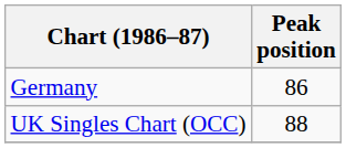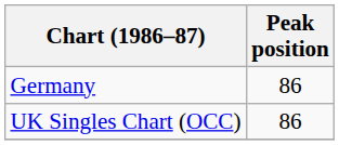 <table class="wikitable sortable">
 <tr>
 <th align="left">Chart (1986–87)</th>
 <th align="left">Peak<br>position</th>
 </tr>
 <tr>
 <td align="left"><a href='#'>Germany</a></td>
 <td align="center">86</td>
 </tr>
 <tr>
 <td align="left"><a href='#'>UK Singles Chart</a> (<a href='#'>OCC</a>)</td>
-<td align="center">88</td>
+<td align="center">86</td>
 </tr>
 <tr>
 </tr>
 </table>
